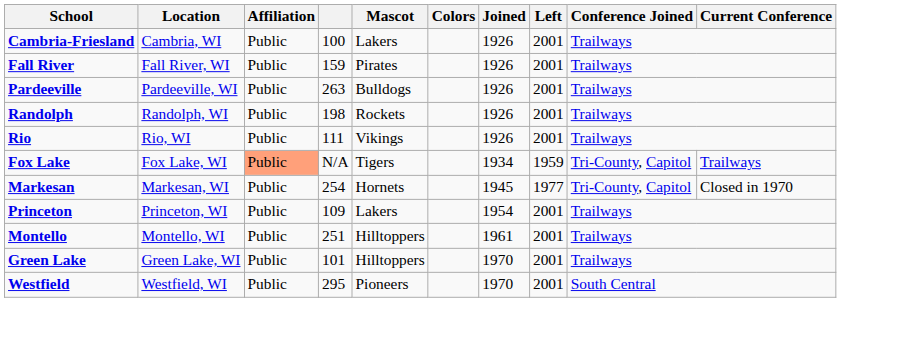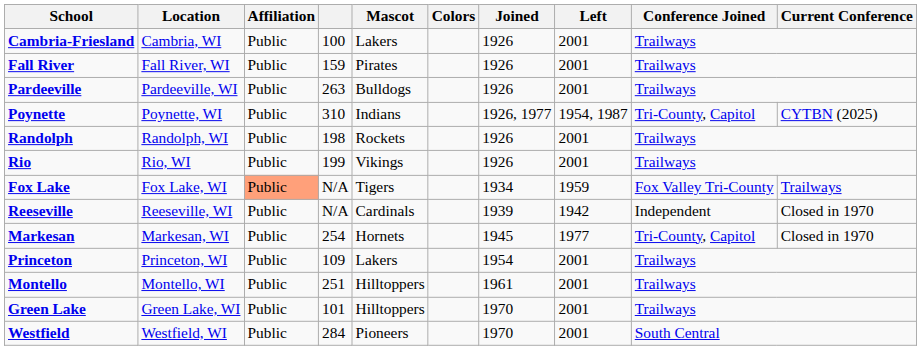 <table class="wikitable sortable">
 <tr>
 <th>School</th>
 <th>Location</th>
 <th>Affiliation</th>
 <th></th>
 <th>Mascot</th>
 <th>Colors</th>
 <th>Joined</th>
 <th>Left</th>
 <th>Conference Joined</th>
 <th>Current Conference</th>
 </tr>
 <tr>
 <td><a href='#'><strong>Cambria-Friesland</strong></a></td>
 <td><a href='#'>Cambria, WI</a></td>
 <td>Public</td>
 <td>100</td>
 <td>Lakers</td>
 <td> </td>
 <td>1926</td>
 <td>2001</td>
 <td colspan="2"><a href='#'>Trailways</a></td>
 </tr>
 <tr>
 <td><a href='#'><strong>Fall River</strong></a></td>
 <td><a href='#'>Fall River, WI</a></td>
 <td>Public</td>
 <td>159</td>
 <td>Pirates</td>
 <td> </td>
 <td>1926</td>
 <td>2001</td>
 <td colspan="2"><a href='#'>Trailways</a></td>
 </tr>
 <tr>
 <td><a href='#'><strong>Pardeeville</strong></a></td>
 <td><a href='#'>Pardeeville, WI</a></td>
 <td>Public</td>
 <td>263</td>
 <td>Bulldogs</td>
 <td> </td>
 <td>1926</td>
 <td>2001</td>
 <td colspan="2"><a href='#'>Trailways</a></td>
 </tr>
 <tr>
+<td><a href='#'><strong>Poynette</strong></a></td>
+<td><a href='#'>Poynette, WI</a></td>
+<td>Public</td>
+<td>310</td>
+<td>Indians</td>
+<td> </td>
+<td>1926, 1977</td>
+<td>1954, 1987</td>
+<td><a href='#'>Tri-County</a>, <a href='#'>Capitol</a></td>
+<td><a href='#'>CYTBN</a> (2025)</td>
+</tr>
+<tr>
 <td><a href='#'><strong>Randolph</strong></a></td>
 <td><a href='#'>Randolph, WI</a></td>
 <td>Public</td>
 <td>198</td>
 <td>Rockets</td>
 <td> </td>
 <td>1926</td>
 <td>2001</td>
 <td colspan="2"><a href='#'>Trailways</a></td>
 </tr>
 <tr>
 <td><a href='#'><strong>Rio</strong></a></td>
 <td><a href='#'>Rio, WI</a></td>
 <td>Public</td>
-<td>111</td>
+<td>199</td>
 <td>Vikings</td>
 <td> </td>
 <td>1926</td>
 <td>2001</td>
 <td colspan="2"><a href='#'>Trailways</a></td>
 </tr>
 <tr>
 <td><a href='#'><strong>Fox Lake</strong></a></td>
 <td><a href='#'>Fox Lake, WI</a></td>
 <td style="background: lightsalmon;">Public</td>
 <td>N/A</td>
 <td>Tigers</td>
 <td> </td>
 <td>1934</td>
 <td>1959</td>
-<td><a href='#'>Tri-County</a>, <a href='#'>Capitol</a></td>
+<td><a href='#'>Fox Valley Tri-County</a></td>
 <td><a href='#'>Trailways</a></td>
+</tr>
+<tr>
+<td><a href='#'><strong>Reeseville</strong></a></td>
+<td><a href='#'>Reeseville, WI</a></td>
+<td>Public</td>
+<td>N/A</td>
+<td>Cardinals</td>
+<td> </td>
+<td>1939</td>
+<td>1942</td>
+<td>Independent</td>
+<td>Closed in 1970</td>
 </tr>
 <tr>
 <td><a href='#'><strong>Markesan</strong></a></td>
 <td><a href='#'>Markesan, WI</a></td>
 <td>Public</td>
 <td>254</td>
 <td>Hornets</td>
 <td> </td>
 <td>1945</td>
 <td>1977</td>
 <td><a href='#'>Tri-County</a>, <a href='#'>Capitol</a></td>
 <td>Closed in 1970</td>
 </tr>
 <tr>
 <td><a href='#'><strong>Princeton</strong></a></td>
 <td><a href='#'>Princeton, WI</a></td>
 <td>Public</td>
 <td>109</td>
 <td>Lakers</td>
 <td> </td>
 <td>1954</td>
 <td>2001</td>
 <td colspan="2"><a href='#'>Trailways</a></td>
 </tr>
 <tr>
 <td><a href='#'><strong>Montello</strong></a></td>
 <td><a href='#'>Montello, WI</a></td>
 <td>Public</td>
 <td>251</td>
 <td>Hilltoppers</td>
 <td> </td>
 <td>1961</td>
 <td>2001</td>
 <td colspan="2"><a href='#'>Trailways</a></td>
 </tr>
 <tr>
 <td><a href='#'><strong>Green Lake</strong></a></td>
 <td><a href='#'>Green Lake, WI</a></td>
 <td>Public</td>
 <td>101</td>
 <td>Hilltoppers</td>
 <td> </td>
 <td>1970</td>
 <td>2001</td>
 <td colspan="2"><a href='#'>Trailways</a></td>
 </tr>
 <tr>
 <td><a href='#'><strong>Westfield</strong></a></td>
 <td><a href='#'>Westfield, WI</a></td>
 <td>Public</td>
-<td>295</td>
+<td>284</td>
 <td>Pioneers</td>
 <td> </td>
 <td>1970</td>
 <td>2001</td>
 <td colspan="2"><a href='#'>South Central</a></td>
 </tr>
 </table>
